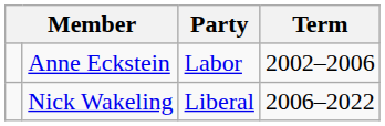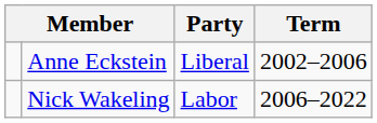 <table class="wikitable">
 <tr>
 <th colspan="2">Member</th>
 <th>Party</th>
 <th>Term</th>
 </tr>
 <tr>
 <td> </td>
 <td><a href='#'>Anne Eckstein</a></td>
-<td><a href='#'>Labor</a></td>
+<td><a href='#'>Liberal</a></td>
 <td>2002–2006</td>
 </tr>
 <tr>
 <td> </td>
 <td><a href='#'>Nick Wakeling</a></td>
-<td><a href='#'>Liberal</a></td>
+<td><a href='#'>Labor</a></td>
 <td>2006–2022</td>
 </tr>
 </table>
